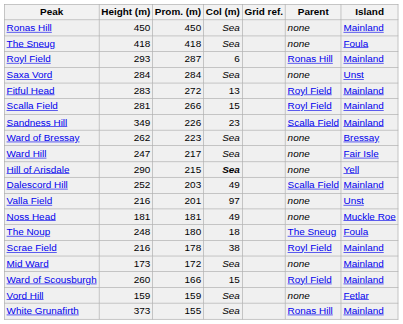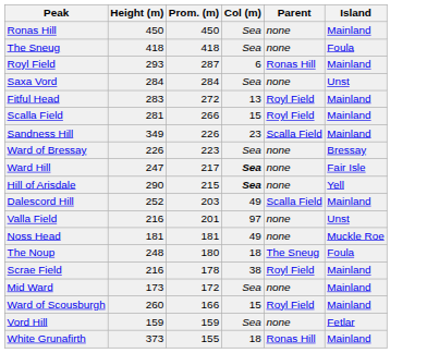 <table class="wikitable sortable" style="background:#f0f0f0;">
 <tr>
 <th>Peak</th>
 <th>Height (m)</th>
 <th>Prom. (m)</th>
 <th>Col (m)</th>
-<th>Grid ref.</th>
 <th>Parent</th>
 <th>Island</th>
 </tr>
 <tr>
 <td><a href='#'>Ronas Hill</a></td>
 <td align=right>450</td>
 <td align=right>450</td>
 <td align=right><em>Sea</em></td>
-<td></td>
 <td><em>none</em></td>
 <td><a href='#'>Mainland</a></td>
 </tr>
 <tr>
 <td><a href='#'>The Sneug</a></td>
 <td align=right>418</td>
 <td align=right>418</td>
 <td align=right><em>Sea</em></td>
-<td></td>
 <td><em>none</em></td>
 <td><a href='#'>Foula</a></td>
 </tr>
 <tr>
 <td><a href='#'>Royl Field</a></td>
 <td align=right>293</td>
 <td align=right>287</td>
 <td align=right>6</td>
-<td></td>
 <td><a href='#'>Ronas Hill</a></td>
 <td><a href='#'>Mainland</a></td>
 </tr>
 <tr>
 <td><a href='#'>Saxa Vord</a></td>
 <td align=right>284</td>
 <td align=right>284</td>
 <td align=right><em>Sea</em></td>
-<td></td>
 <td><em>none</em></td>
 <td><a href='#'>Unst</a></td>
 </tr>
 <tr>
 <td><a href='#'>Fitful Head</a></td>
 <td align=right>283</td>
 <td align=right>272</td>
 <td align=right>13</td>
-<td></td>
 <td><a href='#'>Royl Field</a></td>
 <td><a href='#'>Mainland</a></td>
 </tr>
 <tr>
 <td><a href='#'>Scalla Field</a></td>
 <td align=right>281</td>
 <td align=right>266</td>
 <td align=right>15</td>
-<td></td>
 <td><a href='#'>Royl Field</a></td>
 <td><a href='#'>Mainland</a></td>
 </tr>
 <tr>
 <td><a href='#'>Sandness Hill</a></td>
 <td align=right>349</td>
 <td align=right>226</td>
 <td align=right>23</td>
-<td></td>
 <td><a href='#'>Scalla Field</a></td>
 <td><a href='#'>Mainland</a></td>
 </tr>
 <tr>
 <td><a href='#'>Ward of Bressay</a></td>
-<td align=right>262</td>
+<td align=right>226</td>
 <td align=right>223</td>
 <td align=right><em>Sea</em></td>
-<td></td>
 <td><em>none</em></td>
 <td><a href='#'>Bressay</a></td>
 </tr>
 <tr>
 <td><a href='#'>Ward Hill</a></td>
 <td align=right>247</td>
 <td align=right>217</td>
-<td align=right><em>Sea</em></td>
-<td></td>
+<td align=right><strong><em>Sea</em></strong></td>
 <td><em>none</em></td>
 <td><a href='#'>Fair Isle</a></td>
 </tr>
 <tr>
 <td><a href='#'>Hill of Arisdale</a></td>
 <td align=right>290</td>
 <td align=right>215</td>
 <td align=right><strong><em>Sea</em></strong></td>
-<td></td>
 <td><em>none</em></td>
 <td><a href='#'>Yell</a></td>
 </tr>
 <tr>
 <td><a href='#'>Dalescord Hill</a></td>
 <td align=right>252</td>
 <td align=right>203</td>
 <td align=right>49</td>
-<td></td>
 <td><a href='#'>Scalla Field</a></td>
 <td><a href='#'>Mainland</a></td>
 </tr>
 <tr>
 <td><a href='#'>Valla Field</a></td>
 <td align=right>216</td>
 <td align=right>201</td>
 <td align=right>97</td>
-<td></td>
 <td><em>none</em></td>
 <td><a href='#'>Unst</a></td>
 </tr>
 <tr>
 <td><a href='#'>Noss Head</a></td>
 <td align=right>181</td>
 <td align=right>181</td>
 <td align=right>49</td>
-<td></td>
 <td><em>none</em></td>
 <td><a href='#'>Muckle Roe</a></td>
 </tr>
 <tr>
 <td><a href='#'>The Noup</a></td>
 <td align=right>248</td>
 <td align=right>180</td>
 <td align=right>18</td>
-<td></td>
 <td><a href='#'>The Sneug</a></td>
 <td><a href='#'>Foula</a></td>
 </tr>
 <tr>
 <td><a href='#'>Scrae Field</a></td>
 <td align=right>216</td>
 <td align=right>178</td>
 <td align=right>38</td>
-<td></td>
 <td><a href='#'>Royl Field</a></td>
 <td><a href='#'>Mainland</a></td>
 </tr>
 <tr>
 <td><a href='#'>Mid Ward</a></td>
 <td align=right>173</td>
 <td align=right>172</td>
 <td align=right><em>Sea</em></td>
-<td></td>
 <td><em>none</em></td>
 <td><a href='#'>Mainland</a></td>
 </tr>
 <tr>
 <td><a href='#'>Ward of Scousburgh</a></td>
 <td align=right>260</td>
 <td align=right>166</td>
 <td align=right>15</td>
-<td></td>
 <td><a href='#'>Royl Field</a></td>
 <td><a href='#'>Mainland</a></td>
 </tr>
 <tr>
 <td><a href='#'>Vord Hill</a></td>
 <td align=right>159</td>
 <td align=right>159</td>
 <td align=right><em>Sea</em></td>
-<td></td>
 <td><em>none</em></td>
 <td><a href='#'>Fetlar</a></td>
 </tr>
 <tr>
 <td><a href='#'>White Grunafirth</a></td>
 <td align=right>373</td>
 <td align=right>155</td>
-<td align=right><em>Sea</em></td>
-<td></td>
+<td align=right>18</td>
 <td><a href='#'>Ronas Hill</a></td>
 <td><a href='#'>Mainland</a></td>
 </tr>
 </table>
